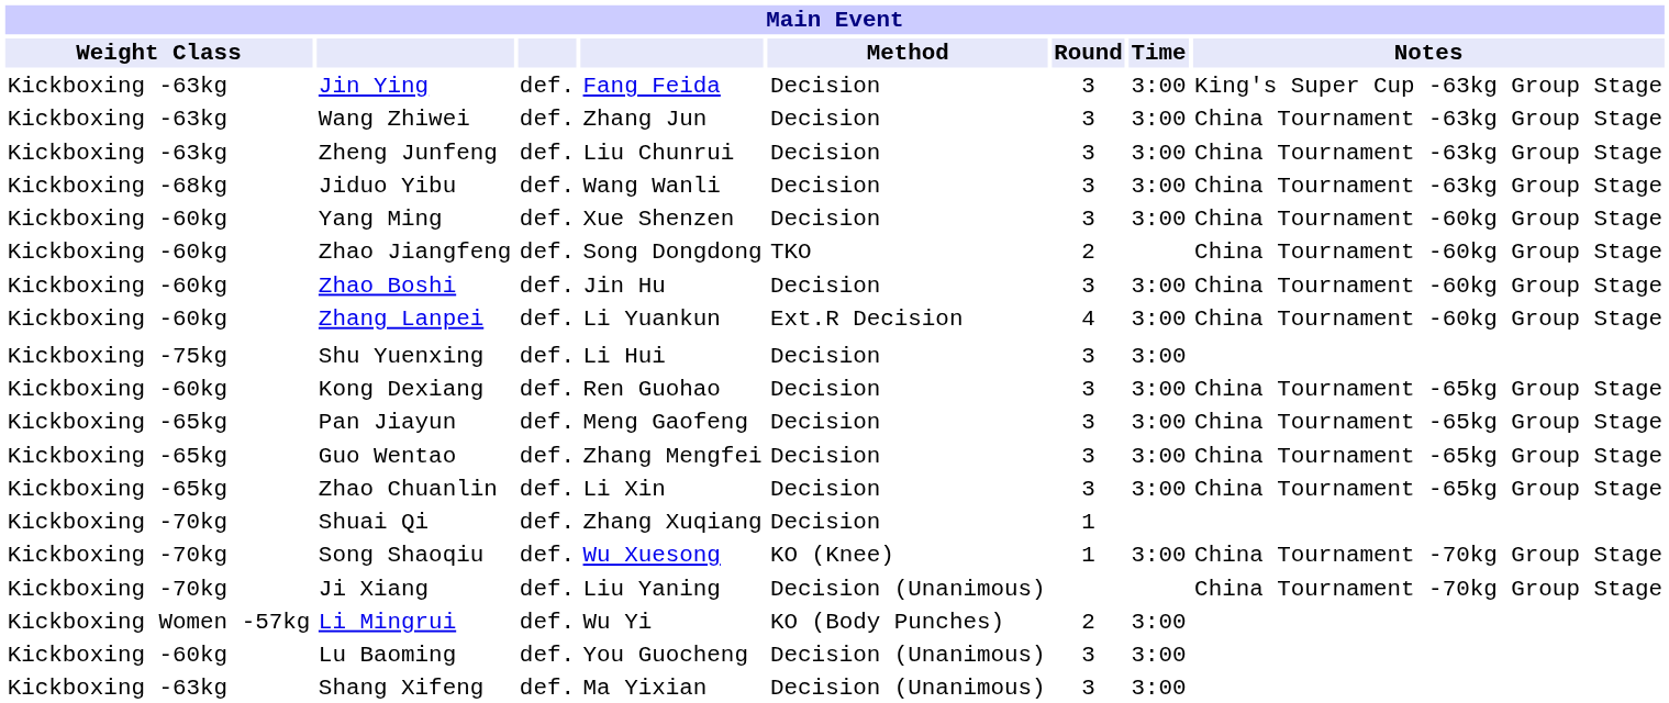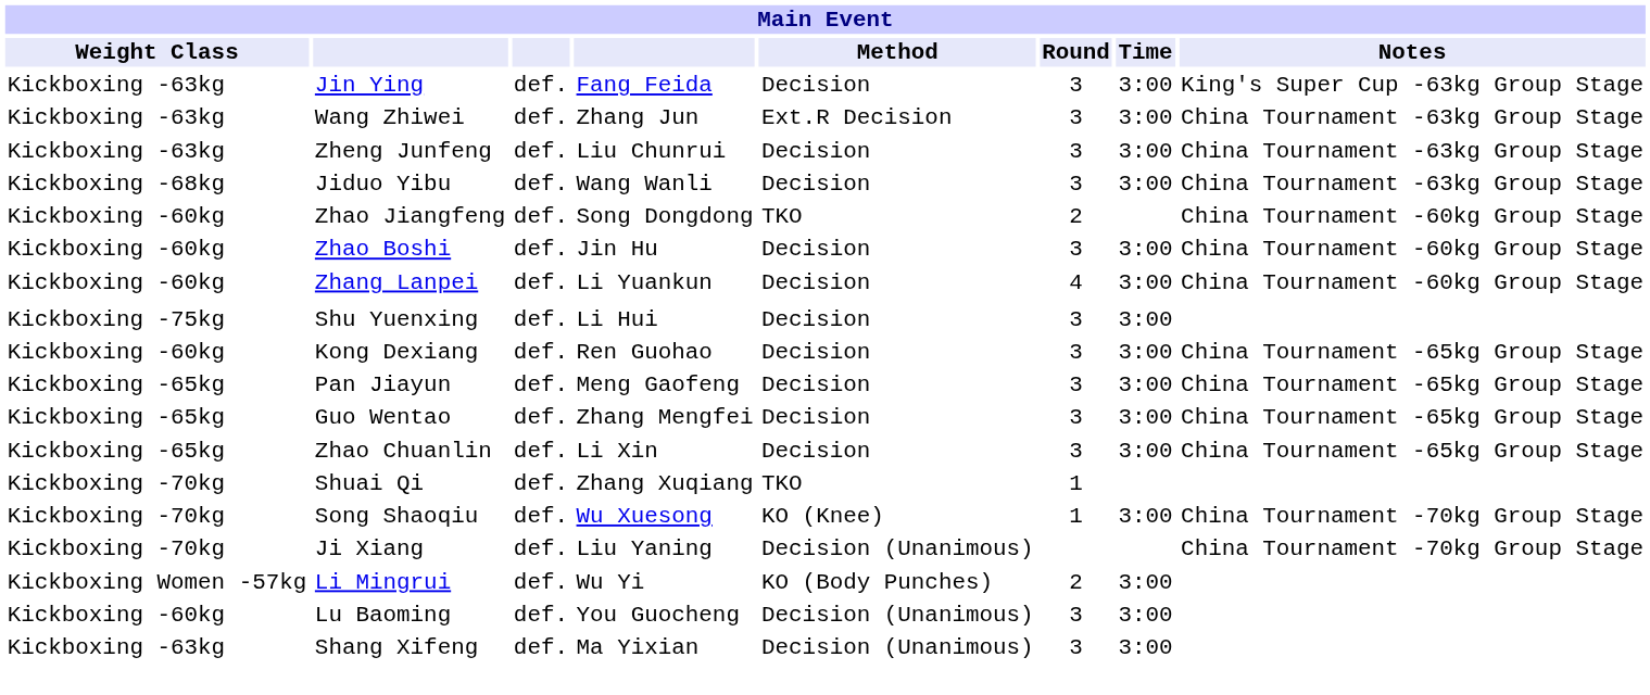 <table class="toccolours" style="font-size: 85%;">
 <tr>
 <th colspan="8" style="background-color: #ccf; color: #000080; text-align: center;"><strong>Main Event</strong></th>
 </tr>
 <tr>
 <th colspan="1" style="background-color: #E6E8FA; color: #000000; text-align: center;">Weight Class</th>
 <th colspan="1" style="background-color: #E6E8FA; color: #000000; text-align: center;"></th>
 <th colspan="1" style="background-color: #E6E8FA; color: #000000; text-align: center;"></th>
 <th colspan="1" style="background-color: #E6E8FA; color: #000000; text-align: center;"></th>
 <th colspan="1" style="background-color: #E6E8FA; color: #000000; text-align: center;">Method</th>
 <th colspan="1" style="background-color: #E6E8FA; color: #000000; text-align: center;">Round</th>
 <th colspan="1" style="background-color: #E6E8FA; color: #000000; text-align: center;">Time</th>
 <th colspan="1" style="background-color: #E6E8FA; color: #000000; text-align: center;">Notes</th>
 </tr>
 <tr>
 <td>Kickboxing -63kg</td>
 <td> <a href='#'>Jin Ying</a></td>
 <td align=center>def.</td>
 <td> <a href='#'>Fang Feida</a></td>
 <td>Decision</td>
 <td align=center>3</td>
 <td align=center>3:00</td>
 <td>King's Super Cup -63kg Group Stage</td>
 </tr>
 <tr>
 <td>Kickboxing -63kg</td>
 <td> Wang Zhiwei</td>
 <td align=center>def.</td>
 <td> Zhang Jun</td>
-<td>Decision</td>
+<td>Ext.R Decision</td>
 <td align=center>3</td>
 <td align=center>3:00</td>
 <td>China Tournament -63kg Group Stage</td>
 </tr>
 <tr>
 <td>Kickboxing -63kg</td>
 <td> Zheng Junfeng</td>
 <td align=center>def.</td>
 <td> Liu Chunrui</td>
 <td>Decision</td>
 <td align=center>3</td>
 <td align=center>3:00</td>
 <td>China Tournament -63kg Group Stage</td>
 </tr>
 <tr>
 <td>Kickboxing -68kg</td>
 <td> Jiduo Yibu</td>
 <td align=center>def.</td>
 <td> Wang Wanli</td>
 <td>Decision</td>
 <td align=center>3</td>
 <td align=center>3:00</td>
 <td>China Tournament -63kg Group Stage</td>
 </tr>
 <tr>
 <td>Kickboxing -60kg</td>
-<td> Yang Ming</td>
-<td align=center>def.</td>
-<td> Xue Shenzen</td>
-<td>Decision</td>
-<td align=center>3</td>
-<td align=center>3:00</td>
-<td>China Tournament -60kg Group Stage</td>
-</tr>
-<tr>
-<td>Kickboxing -60kg</td>
 <td> Zhao Jiangfeng</td>
 <td align=center>def.</td>
 <td> Song Dongdong</td>
 <td>TKO</td>
 <td align=center>2</td>
 <td align=center></td>
 <td>China Tournament -60kg Group Stage</td>
 </tr>
 <tr>
 <td>Kickboxing -60kg</td>
 <td> <a href='#'>Zhao Boshi</a></td>
 <td align=center>def.</td>
 <td> Jin Hu</td>
 <td>Decision</td>
 <td align=center>3</td>
 <td align=center>3:00</td>
 <td>China Tournament -60kg Group Stage</td>
 </tr>
 <tr>
 <td>Kickboxing -60kg</td>
 <td> <a href='#'>Zhang Lanpei</a></td>
 <td align=center>def.</td>
 <td> Li Yuankun</td>
-<td>Ext.R Decision</td>
+<td>Decision</td>
 <td align=center>4</td>
 <td align=center>3:00</td>
 <td>China Tournament -60kg Group Stage</td>
 </tr>
 <tr>
 </tr>
 <tr>
 <td>Kickboxing -75kg</td>
 <td> Shu Yuenxing</td>
 <td align=center>def.</td>
 <td> Li Hui</td>
 <td>Decision</td>
 <td align=center>3</td>
 <td align=center>3:00</td>
 </tr>
 <tr>
 <td>Kickboxing -60kg</td>
 <td> Kong Dexiang</td>
 <td align=center>def.</td>
 <td> Ren Guohao</td>
 <td>Decision</td>
 <td align=center>3</td>
 <td align=center>3:00</td>
 <td>China Tournament -65kg Group Stage</td>
 </tr>
 <tr>
 <td>Kickboxing -65kg</td>
 <td> Pan Jiayun</td>
 <td align=center>def.</td>
 <td> Meng Gaofeng</td>
 <td>Decision</td>
 <td align=center>3</td>
 <td align=center>3:00</td>
 <td>China Tournament -65kg Group Stage</td>
 </tr>
 <tr>
 <td>Kickboxing -65kg</td>
 <td> Guo Wentao</td>
 <td align=center>def.</td>
 <td> Zhang Mengfei</td>
 <td>Decision</td>
 <td align=center>3</td>
 <td align=center>3:00</td>
 <td>China Tournament -65kg Group Stage</td>
 </tr>
 <tr>
 <td>Kickboxing -65kg</td>
 <td> Zhao Chuanlin</td>
 <td align=center>def.</td>
 <td> Li Xin</td>
 <td>Decision</td>
 <td align=center>3</td>
 <td align=center>3:00</td>
 <td>China Tournament -65kg Group Stage</td>
 </tr>
 <tr>
 <td>Kickboxing -70kg</td>
 <td> Shuai Qi</td>
 <td align=center>def.</td>
 <td> Zhang Xuqiang</td>
-<td>Decision</td>
+<td>TKO</td>
 <td align=center>1</td>
 <td align=center></td>
 <td></td>
 </tr>
 <tr>
 <td>Kickboxing -70kg</td>
 <td> Song Shaoqiu</td>
 <td align=center>def.</td>
 <td> <a href='#'>Wu Xuesong</a></td>
 <td>KO (Knee)</td>
 <td align=center>1</td>
 <td align=center>3:00</td>
 <td>China Tournament -70kg Group Stage</td>
 </tr>
 <tr>
 <td>Kickboxing -70kg</td>
 <td> Ji Xiang</td>
 <td align=center>def.</td>
 <td> Liu Yaning</td>
 <td>Decision (Unanimous)</td>
 <td align=center></td>
 <td align=center></td>
 <td>China Tournament -70kg Group Stage</td>
 </tr>
 <tr>
 <td>Kickboxing Women -57kg</td>
 <td> <a href='#'>Li Mingrui</a></td>
 <td align=center>def.</td>
 <td> Wu Yi</td>
 <td>KO (Body Punches)</td>
 <td align=center>2</td>
 <td align=center>3:00</td>
 </tr>
 <tr>
 <td>Kickboxing -60kg</td>
 <td> Lu Baoming</td>
 <td align=center>def.</td>
 <td> You Guocheng</td>
 <td>Decision (Unanimous)</td>
 <td align=center>3</td>
 <td align=center>3:00</td>
 </tr>
 <tr>
 <td>Kickboxing -63kg</td>
 <td> Shang Xifeng</td>
 <td align=center>def.</td>
 <td> Ma Yixian</td>
 <td>Decision (Unanimous)</td>
 <td align=center>3</td>
 <td align=center>3:00</td>
 </tr>
 <tr>
 </tr>
 </table>
